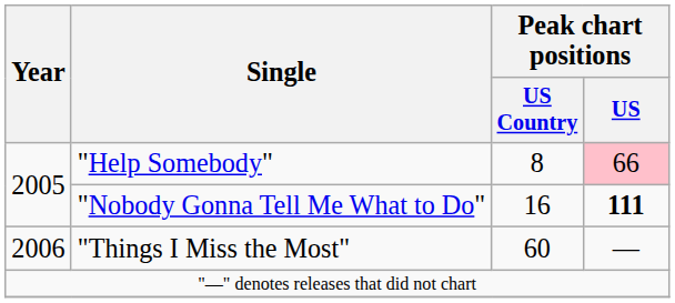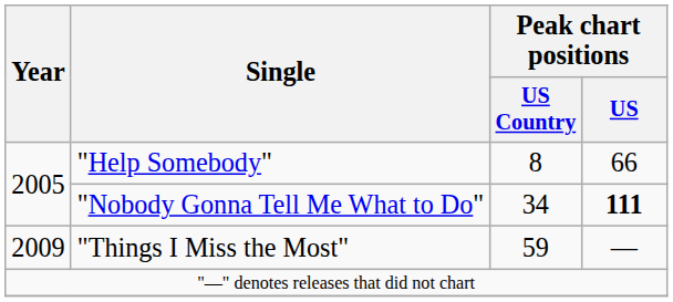 <table class="wikitable" style="text-align:center;">
 <tr>
 <th rowspan="2">Year</th>
 <th rowspan="2">Single</th>
 <th colspan="2">Peak chart<br>positions</th>
 </tr>
 <tr style="font-size:smaller;">
 <th width="45"><a href='#'>US Country</a></th>
 <th width="45"><a href='#'>US</a></th>
 </tr>
 <tr>
 <td rowspan="2">2005</td>
 <td align="left">"<a href='#'>Help Somebody</a>"</td>
 <td>8</td>
-<td style="background: pink;">66</td>
+<td>66</td>
 </tr>
 <tr>
 <td align="left">"<a href='#'>Nobody Gonna Tell Me What to Do</a>"</td>
-<td>16</td>
+<td>34</td>
 <td><strong>111</strong></td>
 </tr>
 <tr>
-<td>2006</td>
+<td>2009</td>
 <td align="left">"Things I Miss the Most"</td>
-<td>60</td>
+<td>59</td>
 <td>—</td>
 </tr>
 <tr>
 <td colspan="4" style="font-size:8pt">"—" denotes releases that did not chart</td>
 </tr>
 <tr>
 </tr>
 </table>
